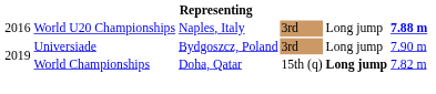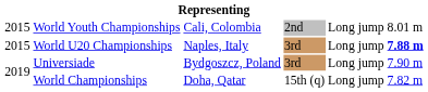 <table>
 <tr>
 <th colspan="6">Representing </th>
 </tr>
 <tr>
-<td>2016</td>
+<td>2015</td>
+<td><a href='#'>World Youth Championships</a></td>
+<td><a href='#'>Cali, Colombia</a></td>
+<td bgcolor=silver>2nd</td>
+<td>Long jump</td>
+<td>8.01 m</td>
+</tr>
+<tr>
+<td>2015</td>
 <td><a href='#'>World U20 Championships</a></td>
 <td><a href='#'>Naples, Italy</a></td>
 <td bgcolor=cc9966>3rd</td>
 <td>Long jump</td>
 <td><strong><a href='#'>7.88 m</a></strong></td>
 </tr>
 <tr>
 <td rowspan=2>2019</td>
 <td><a href='#'>Universiade</a></td>
 <td><a href='#'>Bydgoszcz, Poland</a></td>
 <td bgcolor=cc9966>3rd</td>
 <td>Long jump</td>
 <td><a href='#'>7.90 m</a></td>
 </tr>
 <tr>
 <td><a href='#'>World Championships</a></td>
 <td><a href='#'>Doha, Qatar</a></td>
 <td>15th (q)</td>
-<td><strong>Long jump</strong></td>
+<td>Long jump</td>
 <td><a href='#'>7.82 m</a></td>
 </tr>
 </table>
